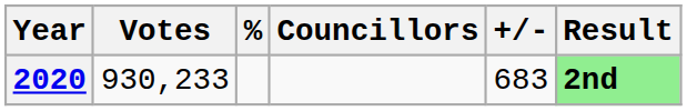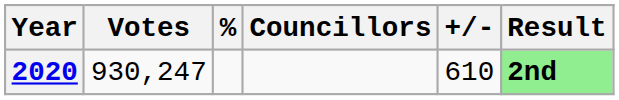 <table class=wikitable>
 <tr>
 <th>Year</th>
 <th>Votes</th>
 <th>%</th>
 <th>Councillors</th>
 <th>+/-</th>
 <th>Result</th>
 </tr>
 <tr>
 <th><strong><a href='#'>2020</a></strong></th>
-<td>930,233</td>
+<td>930,247</td>
 <td></td>
 <td></td>
-<td> 683</td>
+<td> 610</td>
 <td style="background: lightgreen;"><strong>2nd</strong></td>
 </tr>
 </table>
